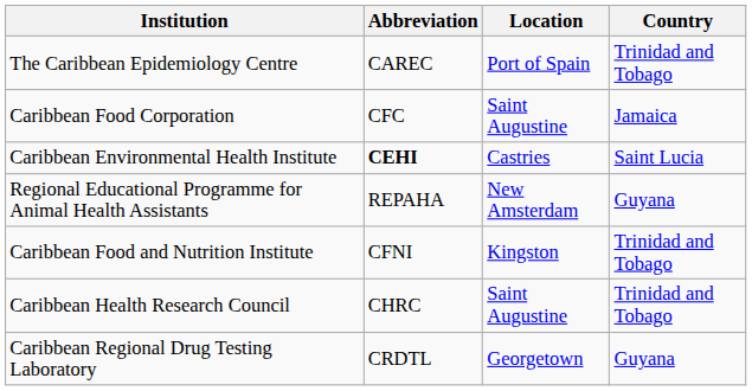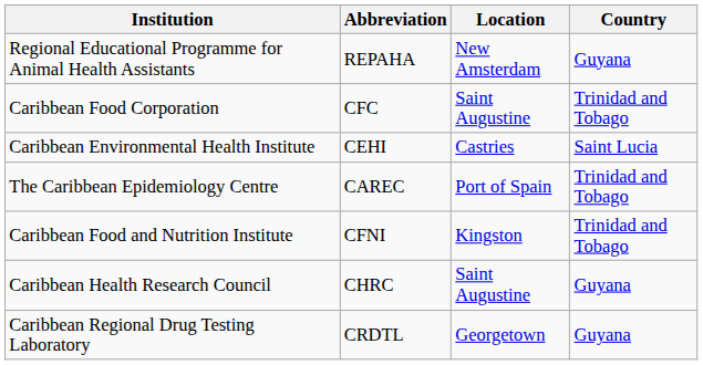 <table class="wikitable sortable">
 <tr>
 <th>Institution</th>
 <th>Abbreviation</th>
 <th>Location</th>
 <th>Country</th>
 </tr>
 <tr>
-<td>The Caribbean Epidemiology Centre</td>
-<td>CAREC</td>
-<td><a href='#'>Port of Spain</a></td>
-<td><a href='#'>Trinidad and Tobago</a></td>
+<td>Regional Educational Programme for Animal Health Assistants</td>
+<td>REPAHA</td>
+<td><a href='#'>New Amsterdam</a></td>
+<td><a href='#'>Guyana</a></td>
 </tr>
 <tr>
 <td>Caribbean Food Corporation</td>
 <td>CFC</td>
 <td><a href='#'>Saint Augustine</a></td>
-<td><a href='#'>Jamaica</a></td>
+<td><a href='#'>Trinidad and Tobago</a></td>
 </tr>
 <tr>
 <td>Caribbean Environmental Health Institute</td>
-<td><strong>CEHI</strong></td>
+<td>CEHI</td>
 <td><a href='#'>Castries</a></td>
 <td><a href='#'>Saint Lucia</a></td>
 </tr>
 <tr>
-<td>Regional Educational Programme for Animal Health Assistants</td>
-<td>REPAHA</td>
-<td><a href='#'>New Amsterdam</a></td>
-<td><a href='#'>Guyana</a></td>
+<td>The Caribbean Epidemiology Centre</td>
+<td>CAREC</td>
+<td><a href='#'>Port of Spain</a></td>
+<td><a href='#'>Trinidad and Tobago</a></td>
 </tr>
 <tr>
 <td>Caribbean Food and Nutrition Institute</td>
 <td>CFNI</td>
 <td><a href='#'>Kingston</a></td>
 <td><a href='#'>Trinidad and Tobago</a></td>
 </tr>
 <tr>
 <td>Caribbean Health Research Council</td>
 <td>CHRC</td>
 <td><a href='#'>Saint Augustine</a></td>
-<td><a href='#'>Trinidad and Tobago</a></td>
+<td><a href='#'>Guyana</a></td>
 </tr>
 <tr>
 <td>Caribbean Regional Drug Testing Laboratory</td>
 <td>CRDTL</td>
 <td><a href='#'>Georgetown</a></td>
 <td><a href='#'>Guyana</a></td>
 </tr>
 </table>
